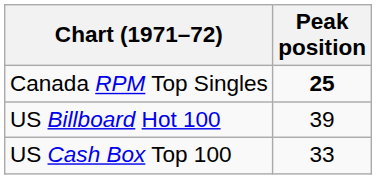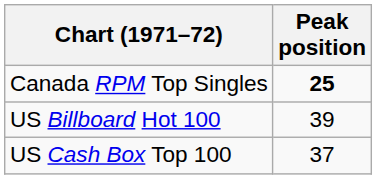 <table class="wikitable sortable">
 <tr>
 <th>Chart (1971–72)</th>
 <th>Peak<br>position</th>
 </tr>
 <tr>
 <td>Canada <em><a href='#'>RPM</a></em> Top Singles</td>
 <td style="text-align:center;"><strong>25</strong></td>
 </tr>
 <tr>
 <td>US <em><a href='#'>Billboard</a></em> <a href='#'>Hot 100</a></td>
 <td style="text-align:center;">39</td>
 </tr>
 <tr>
 <td>US <a href='#'><em>Cash Box</em></a> Top 100</td>
-<td style="text-align:center;">33</td>
+<td style="text-align:center;">37</td>
 </tr>
 </table>
